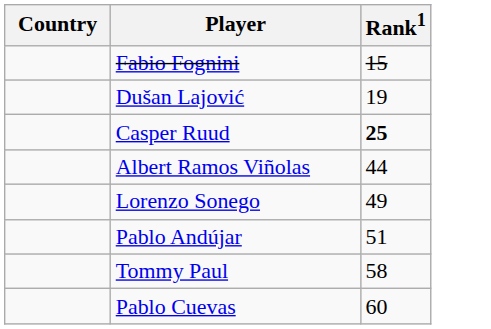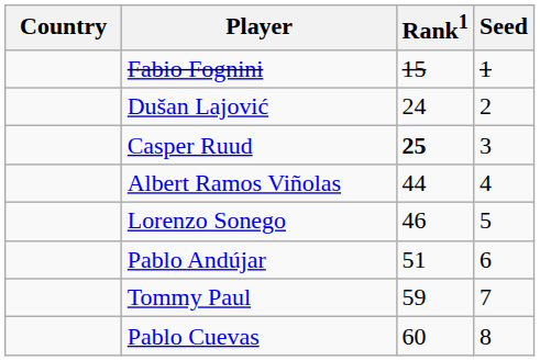 <table class="sortable wikitable">
 <tr>
 <th width="70">Country</th>
 <th width="175">Player</th>
 <th>Rank<sup>1</sup></th>
+<th>Seed</th>
 </tr>
 <tr>
 <td><s></s></td>
 <td><s><a href='#'>Fabio Fognini</a></s></td>
 <td><s>15</s></td>
+<td><s>1</s></td>
 </tr>
 <tr>
 <td></td>
 <td><a href='#'>Dušan Lajović</a></td>
-<td>19</td>
+<td>24</td>
+<td>2</td>
 </tr>
 <tr>
 <td></td>
 <td><a href='#'>Casper Ruud</a></td>
 <td><strong>25</strong></td>
+<td>3</td>
 </tr>
 <tr>
 <td></td>
 <td><a href='#'>Albert Ramos Viñolas</a></td>
 <td>44</td>
+<td>4</td>
 </tr>
 <tr>
 <td></td>
 <td><a href='#'>Lorenzo Sonego</a></td>
-<td>49</td>
+<td>46</td>
+<td>5</td>
 </tr>
 <tr>
 <td></td>
 <td><a href='#'>Pablo Andújar</a></td>
 <td>51</td>
+<td>6</td>
 </tr>
 <tr>
 <td></td>
 <td><a href='#'>Tommy Paul</a></td>
-<td>58</td>
+<td>59</td>
+<td>7</td>
 </tr>
 <tr>
 <td></td>
 <td><a href='#'>Pablo Cuevas</a></td>
 <td>60</td>
+<td>8</td>
 </tr>
 </table>
